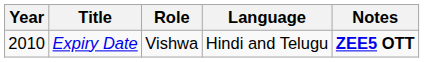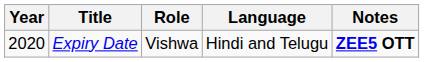 <table class="wikitable">
 <tr>
 <th>Year</th>
 <th>Title</th>
 <th>Role</th>
 <th>Language</th>
 <th>Notes</th>
 </tr>
 <tr>
-<td>2010</td>
+<td>2020</td>
 <td><em><a href='#'>Expiry Date</a></em></td>
 <td>Vishwa</td>
 <td>Hindi and Telugu</td>
 <td><strong><a href='#'>ZEE5</a> OTT</strong></td>
 </tr>
 </table>
